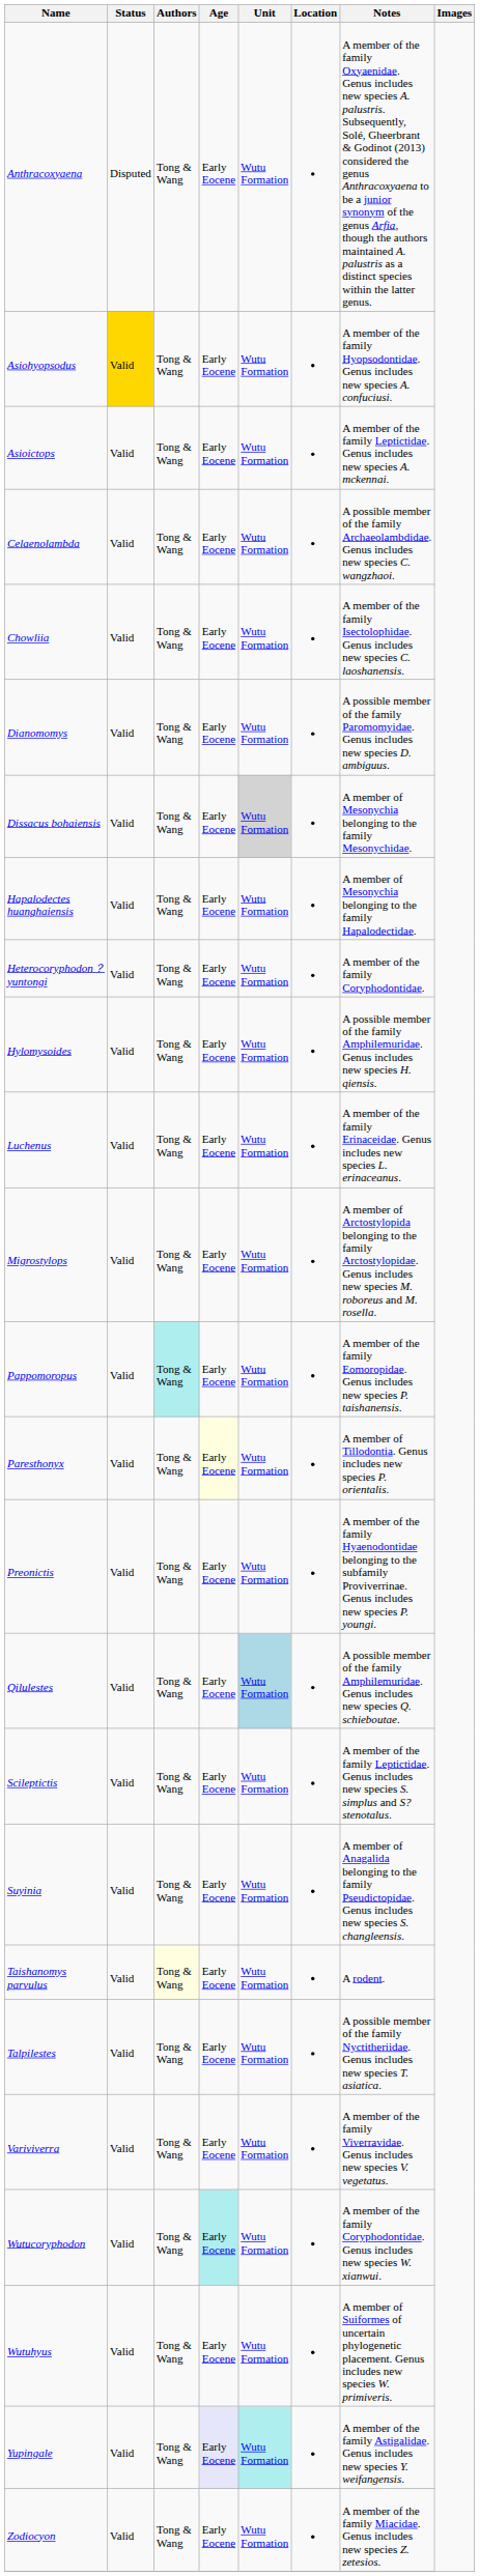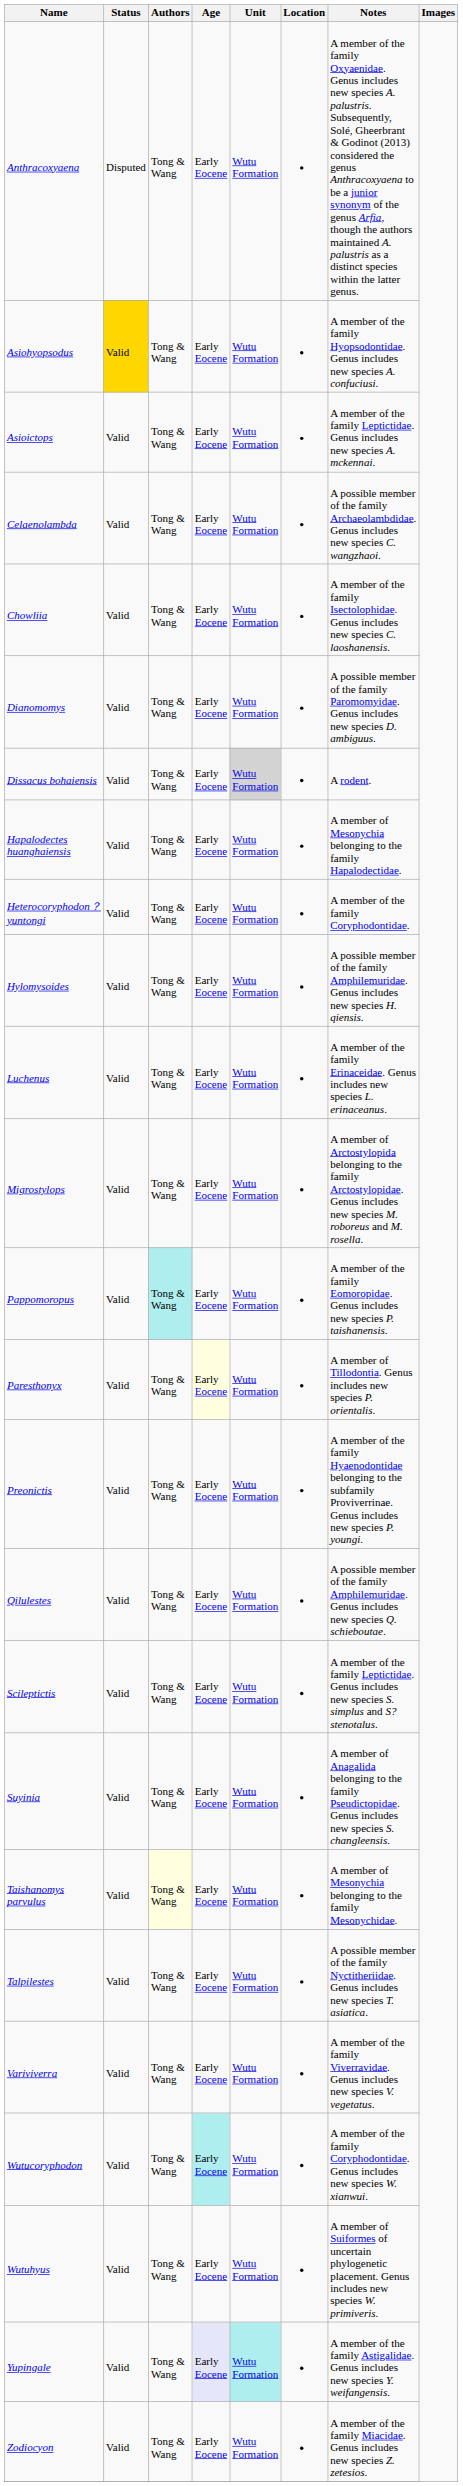 <table class="wikitable sortable" align="center" width="100%">
 <tr>
 <th>Name</th>
 <th>Status</th>
 <th>Authors</th>
 <th>Age</th>
 <th>Unit</th>
 <th>Location</th>
 <th width="33%" class="unsortable">Notes</th>
 <th class="unsortable">Images</th>
 </tr>
 <tr>
 <td><br><em><a href='#'>Anthracoxyaena</a></em></td>
 <td><br>Disputed</td>
 <td><br>Tong & Wang</td>
 <td><br>Early <a href='#'>Eocene</a></td>
 <td><br><a href='#'>Wutu Formation</a></td>
 <td><br><ul><li></li></ul></td>
 <td><br>A member of the family <a href='#'>Oxyaenidae</a>. Genus includes new species <em>A. palustris</em>. Subsequently, Solé, Gheerbrant & Godinot (2013) considered the genus <em>Anthracoxyaena</em> to be a <a href='#'>junior synonym</a> of the genus <em><a href='#'>Arfia</a></em>, though the authors maintained <em>A. palustris</em> as a distinct species within the latter genus.</td>
 </tr>
 <tr>
 <td><br><em><a href='#'>Asiohyopsodus</a></em></td>
 <td style="background: gold;"><br>Valid</td>
 <td><br>Tong & Wang</td>
 <td><br>Early <a href='#'>Eocene</a></td>
 <td><br><a href='#'>Wutu Formation</a></td>
 <td><br><ul><li></li></ul></td>
 <td><br>A member of the family <a href='#'>Hyopsodontidae</a>. Genus includes new species <em>A. confuciusi</em>.</td>
 </tr>
 <tr>
 <td><br><em><a href='#'>Asioictops</a></em></td>
 <td><br>Valid</td>
 <td><br>Tong & Wang</td>
 <td><br>Early <a href='#'>Eocene</a></td>
 <td><br><a href='#'>Wutu Formation</a></td>
 <td><br><ul><li></li></ul></td>
 <td><br>A member of the family <a href='#'>Leptictidae</a>. Genus includes new species <em>A. mckennai</em>.</td>
 </tr>
 <tr>
 <td><br><em><a href='#'>Celaenolambda</a></em></td>
 <td><br>Valid</td>
 <td><br>Tong & Wang</td>
 <td><br>Early <a href='#'>Eocene</a></td>
 <td><br><a href='#'>Wutu Formation</a></td>
 <td><br><ul><li></li></ul></td>
 <td><br>A possible member of the family <a href='#'>Archaeolambdidae</a>. Genus includes new species <em>C. wangzhaoi</em>.</td>
 </tr>
 <tr>
 <td><br><em><a href='#'>Chowliia</a></em></td>
 <td><br>Valid</td>
 <td><br>Tong & Wang</td>
 <td><br>Early <a href='#'>Eocene</a></td>
 <td><br><a href='#'>Wutu Formation</a></td>
 <td><br><ul><li></li></ul></td>
 <td><br>A member of the family <a href='#'>Isectolophidae</a>. Genus includes new species <em>C. laoshanensis</em>.</td>
 </tr>
 <tr>
 <td><br><em><a href='#'>Dianomomys</a></em></td>
 <td><br>Valid</td>
 <td><br>Tong & Wang</td>
 <td><br>Early <a href='#'>Eocene</a></td>
 <td><br><a href='#'>Wutu Formation</a></td>
 <td><br><ul><li></li></ul></td>
 <td><br>A possible member of the family <a href='#'>Paromomyidae</a>. Genus includes new species <em>D. ambiguus</em>.</td>
 </tr>
 <tr>
 <td><br><em><a href='#'>Dissacus bohaiensis</a></em></td>
 <td><br>Valid</td>
 <td><br>Tong & Wang</td>
 <td><br>Early <a href='#'>Eocene</a></td>
 <td style="background: lightgrey;"><br><a href='#'>Wutu Formation</a></td>
 <td><br><ul><li></li></ul></td>
-<td><br>A member of <a href='#'>Mesonychia</a> belonging to the family <a href='#'>Mesonychidae</a>.</td>
+<td><br>A <a href='#'>rodent</a>.</td>
 </tr>
 <tr>
 <td><br><em><a href='#'>Hapalodectes huanghaiensis</a></em></td>
 <td><br>Valid</td>
 <td><br>Tong & Wang</td>
 <td><br>Early <a href='#'>Eocene</a></td>
 <td><br><a href='#'>Wutu Formation</a></td>
 <td><br><ul><li></li></ul></td>
 <td><br>A member of <a href='#'>Mesonychia</a> belonging to the family <a href='#'>Hapalodectidae</a>.</td>
 </tr>
 <tr>
 <td><br><em><a href='#'>Heterocoryphodon？yuntongi</a></em></td>
 <td><br>Valid</td>
 <td><br>Tong & Wang</td>
 <td><br>Early <a href='#'>Eocene</a></td>
 <td><br><a href='#'>Wutu Formation</a></td>
 <td><br><ul><li></li></ul></td>
 <td><br>A member of the family <a href='#'>Coryphodontidae</a>.</td>
 </tr>
 <tr>
 <td><br><em><a href='#'>Hylomysoides</a></em></td>
 <td><br>Valid</td>
 <td><br>Tong & Wang</td>
 <td><br>Early <a href='#'>Eocene</a></td>
 <td><br><a href='#'>Wutu Formation</a></td>
 <td><br><ul><li></li></ul></td>
 <td><br>A possible member of the family <a href='#'>Amphilemuridae</a>. Genus includes new species <em>H. qiensis</em>.</td>
 </tr>
 <tr>
 <td><br><em><a href='#'>Luchenus</a></em></td>
 <td><br>Valid</td>
 <td><br>Tong & Wang</td>
 <td><br>Early <a href='#'>Eocene</a></td>
 <td><br><a href='#'>Wutu Formation</a></td>
 <td><br><ul><li></li></ul></td>
 <td><br>A member of the family <a href='#'>Erinaceidae</a>. Genus includes new species <em>L. erinaceanus</em>.</td>
 </tr>
 <tr>
 <td><br><em><a href='#'>Migrostylops</a></em></td>
 <td><br>Valid</td>
 <td><br>Tong & Wang</td>
 <td><br>Early <a href='#'>Eocene</a></td>
 <td><br><a href='#'>Wutu Formation</a></td>
 <td><br><ul><li></li></ul></td>
 <td><br>A member of <a href='#'>Arctostylopida</a> belonging to the family <a href='#'>Arctostylopidae</a>. Genus includes new species <em>M. roboreus</em> and <em>M. rosella</em>.</td>
 </tr>
 <tr>
 <td><br><em><a href='#'>Pappomoropus</a></em></td>
 <td><br>Valid</td>
 <td style="background: paleturquoise;"><br>Tong & Wang</td>
 <td><br>Early <a href='#'>Eocene</a></td>
 <td><br><a href='#'>Wutu Formation</a></td>
 <td><br><ul><li></li></ul></td>
 <td><br>A member of the family <a href='#'>Eomoropidae</a>. Genus includes new species <em>P. taishanensis</em>.</td>
 </tr>
 <tr>
 <td><br><em><a href='#'>Paresthonyx</a></em></td>
 <td><br>Valid</td>
 <td><br>Tong & Wang</td>
 <td style="background: lightyellow;"><br>Early <a href='#'>Eocene</a></td>
 <td><br><a href='#'>Wutu Formation</a></td>
 <td><br><ul><li></li></ul></td>
 <td><br>A member of <a href='#'>Tillodontia</a>. Genus includes new species <em>P. orientalis</em>.</td>
 </tr>
 <tr>
 <td><br><em><a href='#'>Preonictis</a></em></td>
 <td><br>Valid</td>
 <td><br>Tong & Wang</td>
 <td><br>Early <a href='#'>Eocene</a></td>
 <td><br><a href='#'>Wutu Formation</a></td>
 <td><br><ul><li></li></ul></td>
 <td><br>A member of the family <a href='#'>Hyaenodontidae</a> belonging to the subfamily Proviverrinae. Genus includes new species <em>P. youngi</em>.</td>
 </tr>
 <tr>
 <td><br><em><a href='#'>Qilulestes</a></em></td>
 <td><br>Valid</td>
 <td><br>Tong & Wang</td>
 <td><br>Early <a href='#'>Eocene</a></td>
-<td style="background: lightblue;"><br><a href='#'>Wutu Formation</a></td>
+<td><br><a href='#'>Wutu Formation</a></td>
 <td><br><ul><li></li></ul></td>
 <td><br>A possible member of the family <a href='#'>Amphilemuridae</a>. Genus includes new species <em>Q. schieboutae</em>.</td>
 </tr>
 <tr>
 <td><br><em><a href='#'>Scileptictis</a></em></td>
 <td><br>Valid</td>
 <td><br>Tong & Wang</td>
 <td><br>Early <a href='#'>Eocene</a></td>
 <td><br><a href='#'>Wutu Formation</a></td>
 <td><br><ul><li></li></ul></td>
 <td><br>A member of the family <a href='#'>Leptictidae</a>. Genus includes new species <em>S. simplus</em> and <em>S? stenotalus</em>.</td>
 </tr>
 <tr>
 <td><br><em><a href='#'>Suyinia</a></em></td>
 <td><br>Valid</td>
 <td><br>Tong & Wang</td>
 <td><br>Early <a href='#'>Eocene</a></td>
 <td><br><a href='#'>Wutu Formation</a></td>
 <td><br><ul><li></li></ul></td>
 <td><br>A member of <a href='#'>Anagalida</a> belonging to the family <a href='#'>Pseudictopidae</a>. Genus includes new species <em>S. changleensis</em>.</td>
 </tr>
 <tr>
 <td><br><em><a href='#'>Taishanomys parvulus</a></em></td>
 <td><br>Valid</td>
 <td style="background: lightyellow;"><br>Tong & Wang</td>
 <td><br>Early <a href='#'>Eocene</a></td>
 <td><br><a href='#'>Wutu Formation</a></td>
 <td><br><ul><li></li></ul></td>
-<td><br>A <a href='#'>rodent</a>.</td>
+<td><br>A member of <a href='#'>Mesonychia</a> belonging to the family <a href='#'>Mesonychidae</a>.</td>
 </tr>
 <tr>
 <td><br><em><a href='#'>Talpilestes</a></em></td>
 <td><br>Valid</td>
 <td><br>Tong & Wang</td>
 <td><br>Early <a href='#'>Eocene</a></td>
 <td><br><a href='#'>Wutu Formation</a></td>
 <td><br><ul><li></li></ul></td>
 <td><br>A possible member of the family <a href='#'>Nyctitheriidae</a>. Genus includes new species <em>T. asiatica</em>.</td>
 </tr>
 <tr>
 <td><br><em><a href='#'>Variviverra</a></em></td>
 <td><br>Valid</td>
 <td><br>Tong & Wang</td>
 <td><br>Early <a href='#'>Eocene</a></td>
 <td><br><a href='#'>Wutu Formation</a></td>
 <td><br><ul><li></li></ul></td>
 <td><br>A member of the family <a href='#'>Viverravidae</a>. Genus includes new species <em>V. vegetatus</em>.</td>
 </tr>
 <tr>
 <td><br><em><a href='#'>Wutucoryphodon</a></em></td>
 <td><br>Valid</td>
 <td><br>Tong & Wang</td>
 <td style="background: paleturquoise;"><br>Early <a href='#'>Eocene</a></td>
 <td><br><a href='#'>Wutu Formation</a></td>
 <td><br><ul><li></li></ul></td>
 <td><br>A member of the family <a href='#'>Coryphodontidae</a>. Genus includes new species <em>W. xianwui</em>.</td>
 </tr>
 <tr>
 <td><br><em><a href='#'>Wutuhyus</a></em></td>
 <td><br>Valid</td>
 <td><br>Tong & Wang</td>
 <td><br>Early <a href='#'>Eocene</a></td>
 <td><br><a href='#'>Wutu Formation</a></td>
 <td><br><ul><li></li></ul></td>
 <td><br>A member of <a href='#'>Suiformes</a> of uncertain phylogenetic placement. Genus includes new species <em>W. primiveris</em>.</td>
 </tr>
 <tr>
 <td><br><em><a href='#'>Yupingale</a></em></td>
 <td><br>Valid</td>
 <td><br>Tong & Wang</td>
 <td style="background: lavender;"><br>Early <a href='#'>Eocene</a></td>
 <td style="background: paleturquoise;"><br><a href='#'>Wutu Formation</a></td>
 <td><br><ul><li></li></ul></td>
 <td><br>A member of the family <a href='#'>Astigalidae</a>. Genus includes new species <em>Y. weifangensis</em>.</td>
 </tr>
 <tr>
 <td><br><em><a href='#'>Zodiocyon</a></em></td>
 <td><br>Valid</td>
 <td><br>Tong & Wang</td>
 <td><br>Early <a href='#'>Eocene</a></td>
 <td><br><a href='#'>Wutu Formation</a></td>
 <td><br><ul><li></li></ul></td>
 <td><br>A member of the family <a href='#'>Miacidae</a>. Genus includes new species <em>Z. zetesios</em>.</td>
 </tr>
 <tr>
 </tr>
 </table>
